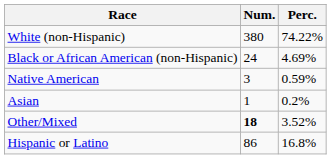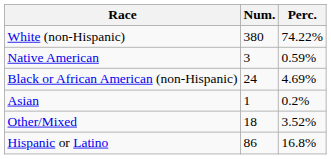 <table class="wikitable">
 <tr>
 <th>Race</th>
 <th>Num.</th>
 <th>Perc.</th>
 </tr>
 <tr>
 <td><a href='#'>White</a> (non-Hispanic)</td>
 <td>380</td>
 <td>74.22%</td>
 </tr>
 <tr>
+<td><a href='#'>Native American</a></td>
+<td>3</td>
+<td>0.59%</td>
+</tr>
+<tr>
 <td><a href='#'>Black or African American</a> (non-Hispanic)</td>
 <td>24</td>
 <td>4.69%</td>
-</tr>
-<tr>
-<td><a href='#'>Native American</a></td>
-<td>3</td>
-<td>0.59%</td>
 </tr>
 <tr>
 <td><a href='#'>Asian</a></td>
 <td>1</td>
 <td>0.2%</td>
 </tr>
 <tr>
 <td><a href='#'>Other/Mixed</a></td>
-<td><strong>18</strong></td>
+<td>18</td>
 <td>3.52%</td>
 </tr>
 <tr>
 <td><a href='#'>Hispanic</a> or <a href='#'>Latino</a></td>
 <td>86</td>
 <td>16.8%</td>
 </tr>
 </table>
